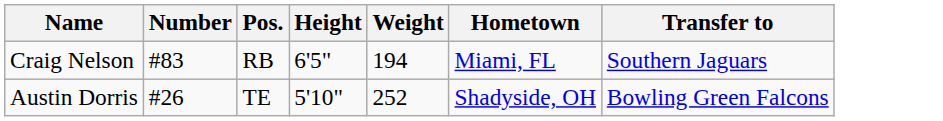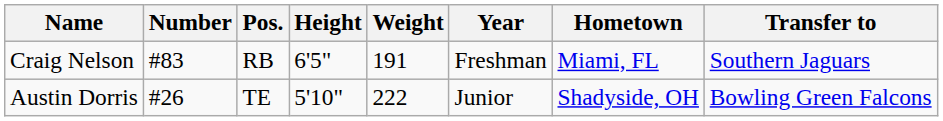 <table class="wikitable sortable">
 <tr>
 <th>Name</th>
 <th>Number</th>
 <th>Pos.</th>
 <th>Height</th>
 <th>Weight</th>
+<th>Year</th>
 <th>Hometown</th>
 <th class="unsortable">Transfer to</th>
 </tr>
 <tr>
 <td>Craig Nelson</td>
 <td>#83</td>
 <td>RB</td>
 <td>6'5"</td>
-<td>194</td>
+<td>191</td>
+<td>Freshman </td>
 <td><a href='#'>Miami, FL</a></td>
 <td><a href='#'>Southern Jaguars</a></td>
 </tr>
 <tr>
 <td>Austin Dorris</td>
 <td>#26</td>
 <td>TE</td>
 <td>5'10"</td>
-<td>252</td>
+<td>222</td>
+<td>Junior </td>
 <td><a href='#'>Shadyside, OH</a></td>
 <td><a href='#'>Bowling Green Falcons</a></td>
 </tr>
 </table>
